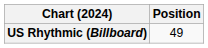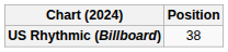 <table class="wikitable plainrowheaders" style="text-align:center">
 <tr>
 <th scope="col">Chart (2024)</th>
 <th scope="col">Position</th>
 </tr>
 <tr>
 <th scope="row">US Rhythmic (<em>Billboard</em>)</th>
-<td>49</td>
+<td>38</td>
 </tr>
 </table>
